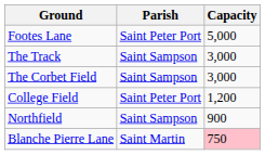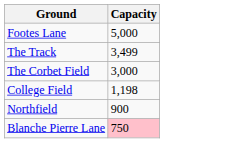 <table class="wikitable">
 <tr>
 <th>Ground</th>
-<th>Parish</th>
 <th>Capacity</th>
 </tr>
 <tr>
 <td><a href='#'>Footes Lane</a></td>
-<td><a href='#'>Saint Peter Port</a></td>
 <td>5,000</td>
 </tr>
 <tr>
 <td><a href='#'>The Track</a></td>
-<td><a href='#'>Saint Sampson</a></td>
-<td>3,000</td>
+<td>3,499</td>
 </tr>
 <tr>
 <td><a href='#'>The Corbet Field</a></td>
-<td><a href='#'>Saint Sampson</a></td>
 <td>3,000</td>
 </tr>
 <tr>
 <td><a href='#'>College Field</a></td>
-<td><a href='#'>Saint Peter Port</a></td>
-<td>1,200</td>
+<td>1,198</td>
 </tr>
 <tr>
 <td><a href='#'>Northfield</a></td>
-<td><a href='#'>Saint Sampson</a></td>
 <td>900</td>
 </tr>
 <tr>
 <td><a href='#'>Blanche Pierre Lane</a></td>
-<td><a href='#'>Saint Martin</a></td>
 <td style="background: pink;">750</td>
 </tr>
 </table>
